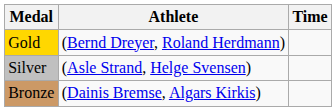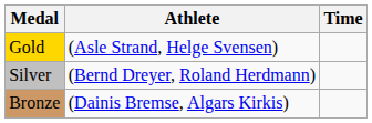 <table class="wikitable">
 <tr>
 <th>Medal</th>
 <th>Athlete</th>
 <th>Time</th>
 </tr>
 <tr>
 <td bgcolor="gold">Gold</td>
-<td> (<a href='#'>Bernd Dreyer</a>, <a href='#'>Roland Herdmann</a>)</td>
+<td> (<a href='#'>Asle Strand</a>, <a href='#'>Helge Svensen</a>)</td>
 <td></td>
 </tr>
 <tr>
 <td bgcolor="silver">Silver</td>
-<td> (<a href='#'>Asle Strand</a>, <a href='#'>Helge Svensen</a>)</td>
+<td> (<a href='#'>Bernd Dreyer</a>, <a href='#'>Roland Herdmann</a>)</td>
 <td></td>
 </tr>
 <tr>
 <td bgcolor="CC9966">Bronze</td>
 <td> (<a href='#'>Dainis Bremse</a>, <a href='#'>Algars Kirkis</a>)</td>
 <td></td>
 </tr>
 </table>
